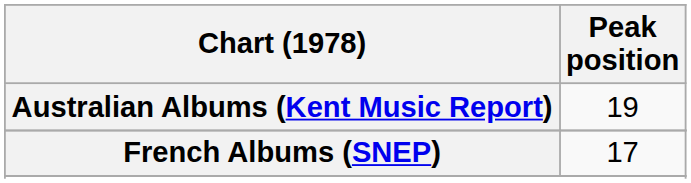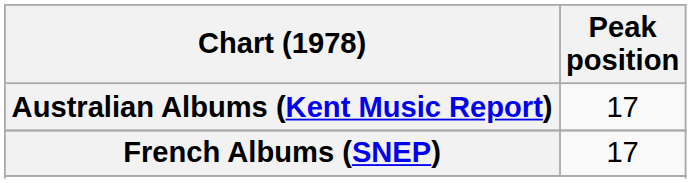 <table class="wikitable sortable plainrowheaders">
 <tr>
 <th>Chart (1978)</th>
 <th>Peak<br>position</th>
 </tr>
 <tr>
 <th scope="row">Australian Albums (<a href='#'>Kent Music Report</a>)</th>
-<td align="center">19</td>
+<td align="center">17</td>
 </tr>
 <tr>
 </tr>
 <tr>
 </tr>
 <tr>
 <th scope="row">French Albums (<a href='#'>SNEP</a>)</th>
 <td align="center">17</td>
 </tr>
 <tr>
 </tr>
 <tr>
 </tr>
 <tr>
 </tr>
 <tr>
 </tr>
 <tr>
 </tr>
 <tr>
 </tr>
 </table>
